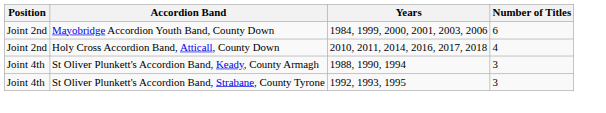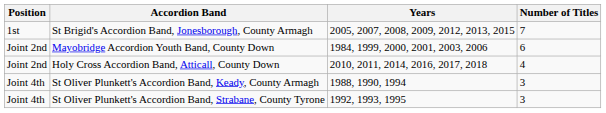 <table class="wikitable">
 <tr>
 <th>Position</th>
 <th>Accordion Band</th>
 <th>Years</th>
 <th>Number of Titles</th>
+</tr>
+<tr>
+<td>1st</td>
+<td>St Brigid's Accordion Band, <a href='#'>Jonesborough</a>, County Armagh</td>
+<td>2005, 2007, 2008, 2009, 2012, 2013, 2015</td>
+<td>7</td>
 </tr>
 <tr>
 <td>Joint 2nd</td>
 <td><a href='#'>Mayobridge</a> Accordion Youth Band, County Down</td>
 <td>1984, 1999, 2000, 2001, 2003, 2006</td>
 <td>6</td>
 </tr>
 <tr>
 <td>Joint 2nd</td>
 <td>Holy Cross Accordion Band, <a href='#'>Atticall</a>, County Down</td>
 <td>2010, 2011, 2014, 2016, 2017, 2018</td>
 <td>4</td>
 </tr>
 <tr>
 <td>Joint 4th</td>
 <td>St Oliver Plunkett's Accordion Band, <a href='#'>Keady</a>, County Armagh</td>
 <td>1988, 1990, 1994</td>
 <td>3</td>
 </tr>
 <tr>
 <td>Joint 4th</td>
 <td>St Oliver Plunkett's Accordion Band, <a href='#'>Strabane</a>, County Tyrone</td>
 <td>1992, 1993, 1995</td>
 <td>3</td>
 </tr>
 </table>
